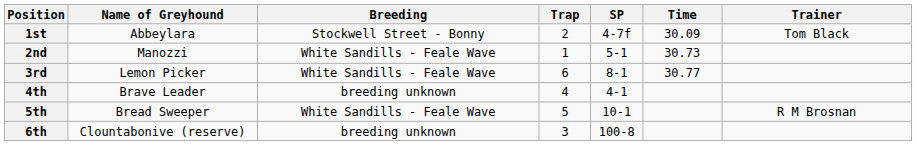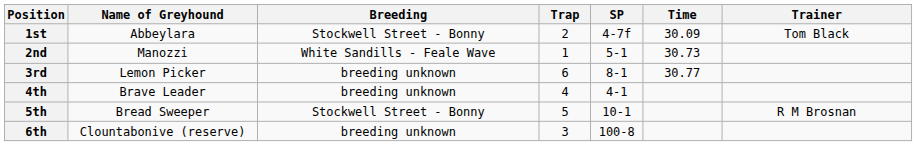 <table class="wikitable" style="text-align:center">
 <tr>
 <th width=50>Position</th>
 <th width=200>Name of Greyhound</th>
 <th width=300>Breeding</th>
 <th width=50>Trap</th>
 <th width=50>SP</th>
 <th width=80>Time</th>
 <th width=200>Trainer</th>
 </tr>
 <tr>
 <th>1st</th>
 <td>Abbeylara</td>
 <td>Stockwell Street - Bonny</td>
 <td>2</td>
 <td>4-7f</td>
 <td>30.09</td>
 <td>Tom Black</td>
 </tr>
 <tr>
 <th>2nd</th>
 <td>Manozzi</td>
 <td>White Sandills - Feale Wave</td>
 <td>1</td>
 <td>5-1</td>
 <td>30.73</td>
 <td></td>
 </tr>
 <tr>
 <th>3rd</th>
 <td>Lemon Picker</td>
-<td>White Sandills - Feale Wave</td>
+<td>breeding unknown</td>
 <td>6</td>
 <td>8-1</td>
 <td>30.77</td>
 <td></td>
 </tr>
 <tr>
 <th>4th</th>
 <td>Brave Leader</td>
 <td>breeding unknown</td>
 <td>4</td>
 <td>4-1</td>
 <td></td>
 <td></td>
 </tr>
 <tr>
 <th>5th</th>
 <td>Bread Sweeper</td>
-<td>White Sandills - Feale Wave</td>
+<td>Stockwell Street - Bonny</td>
 <td>5</td>
 <td>10-1</td>
 <td></td>
 <td>R M Brosnan</td>
 </tr>
 <tr>
 <th>6th</th>
 <td>Clountabonive (reserve)</td>
 <td>breeding unknown</td>
 <td>3</td>
 <td>100-8</td>
 <td></td>
 <td></td>
 </tr>
 </table>
